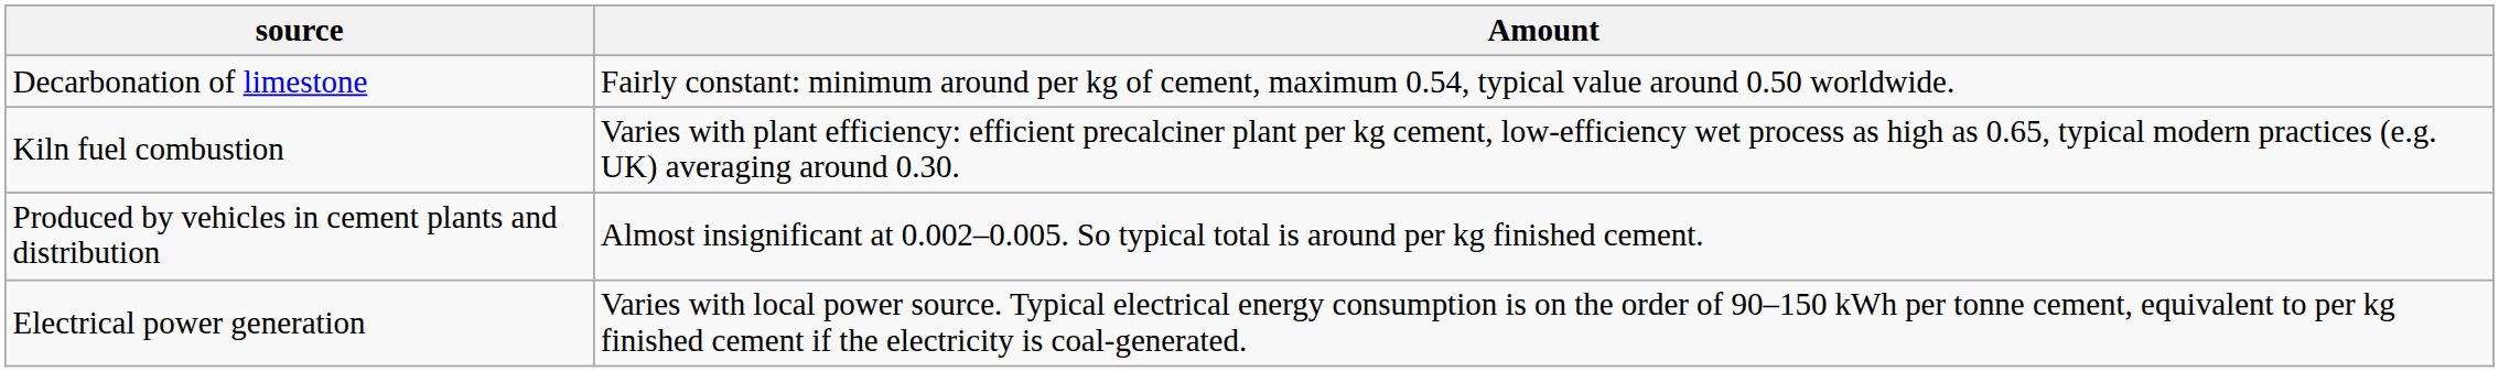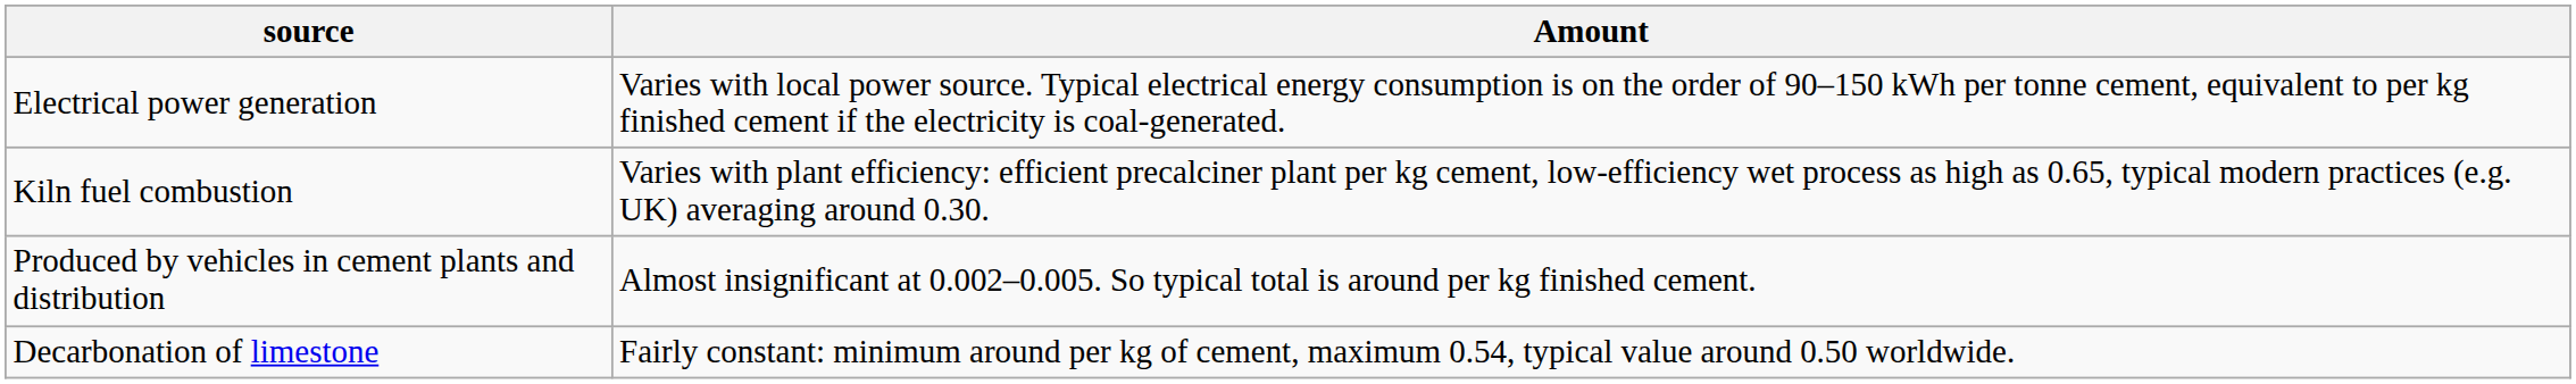 <table class="wikitable">
 <tr>
 <th> source</th>
 <th>Amount</th>
 </tr>
 <tr>
-<td>Decarbonation of <a href='#'>limestone</a></td>
-<td>Fairly constant: minimum around   per kg of cement, maximum 0.54, typical value around 0.50 worldwide.</td>
+<td>Electrical power generation</td>
+<td>Varies with local power source. Typical electrical energy consumption is on the order of 90–150 kWh per tonne cement, equivalent to   per kg finished cement if the electricity is coal-generated.</td>
 </tr>
 <tr>
 <td>Kiln fuel combustion</td>
 <td>Varies with plant efficiency: efficient precalciner plant   per kg cement, low-efficiency wet process as high as 0.65, typical modern practices (e.g. UK) averaging around 0.30.</td>
 </tr>
 <tr>
 <td>Produced by vehicles in cement plants and distribution</td>
 <td>Almost insignificant at 0.002–0.005. So typical total  is around   per kg finished cement.</td>
 </tr>
 <tr>
-<td>Electrical power generation</td>
-<td>Varies with local power source. Typical electrical energy consumption is on the order of 90–150 kWh per tonne cement, equivalent to   per kg finished cement if the electricity is coal-generated.</td>
+<td>Decarbonation of <a href='#'>limestone</a></td>
+<td>Fairly constant: minimum around   per kg of cement, maximum 0.54, typical value around 0.50 worldwide.</td>
 </tr>
 </table>
